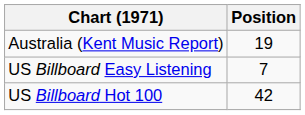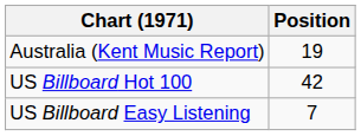 <table class="wikitable">
 <tr>
 <th>Chart (1971)</th>
 <th>Position</th>
 </tr>
 <tr>
 <td>Australia (<a href='#'>Kent Music Report</a>)</td>
 <td align="center">19</td>
 </tr>
 <tr>
+<td align="left">US <a href='#'><em>Billboard</em> Hot 100</a></td>
+<td align="center">42</td>
+</tr>
+<tr>
 <td align="left">US <em>Billboard</em> <a href='#'>Easy Listening</a></td>
 <td align="center">7</td>
 </tr>
-<tr>
-<td align="left">US <a href='#'><em>Billboard</em> Hot 100</a></td>
-<td align="center">42</td>
-</tr>
 </table>
